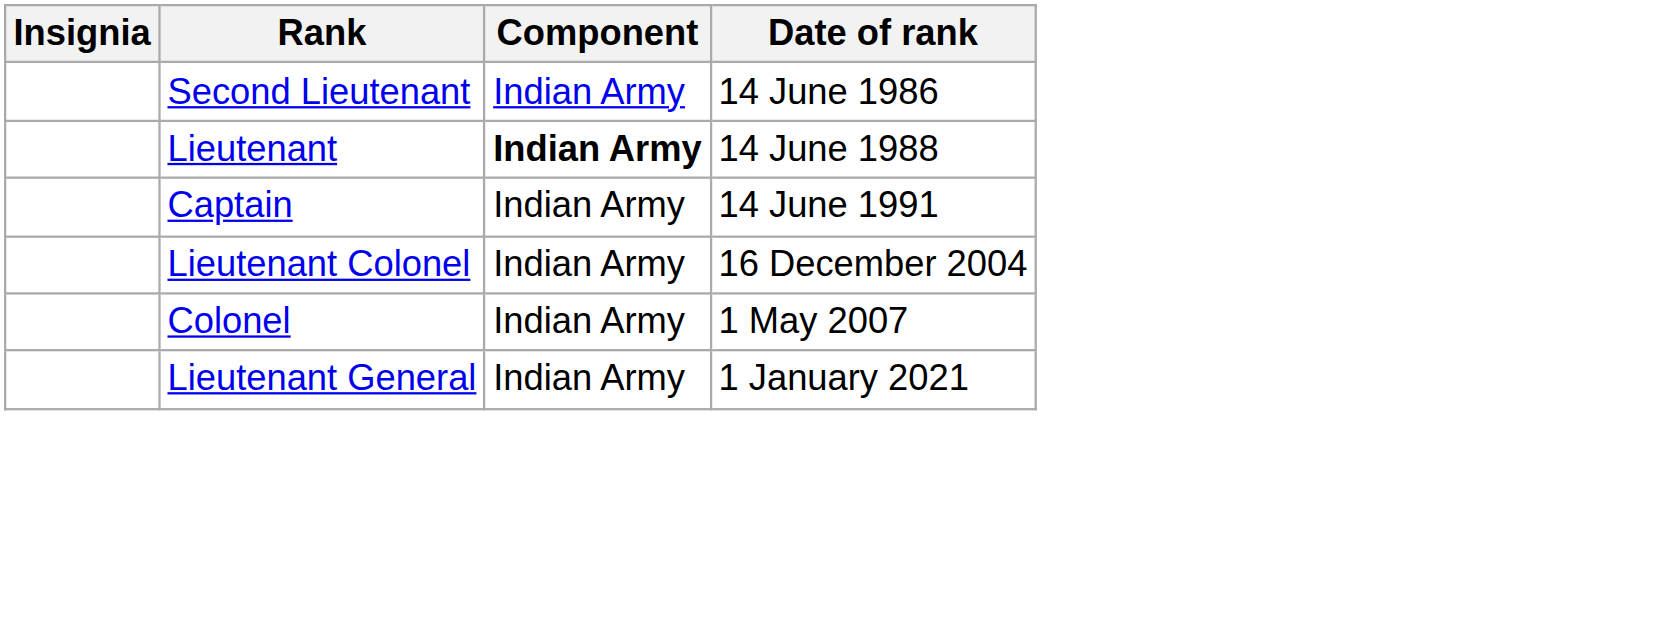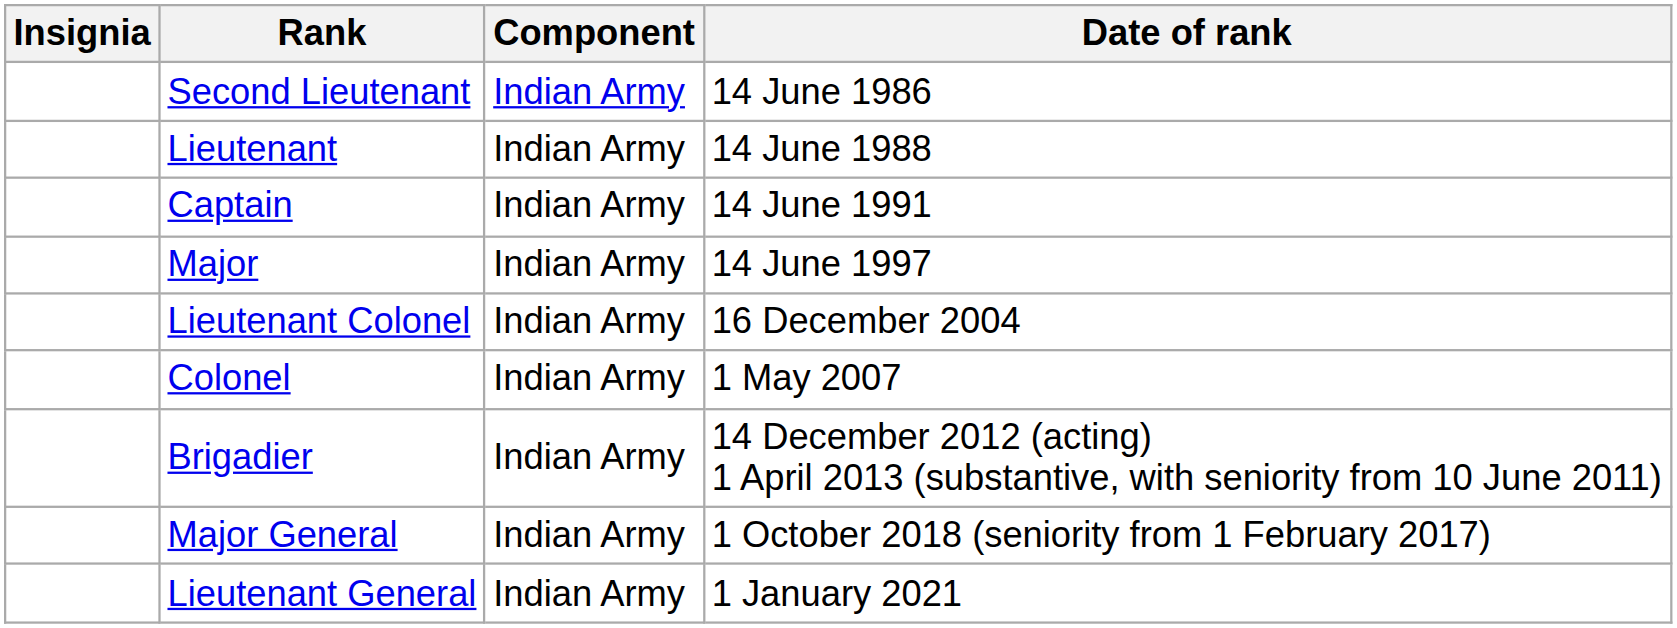 <table class="wikitable" style="background:white">
 <tr>
 <th>Insignia</th>
 <th>Rank</th>
 <th>Component</th>
 <th>Date of rank</th>
 </tr>
 <tr>
 <td style="text-align:center"></td>
 <td><a href='#'>Second Lieutenant</a></td>
 <td><a href='#'>Indian Army</a></td>
 <td>14 June 1986</td>
 </tr>
 <tr>
 <td style="text-align:center"></td>
 <td><a href='#'>Lieutenant</a></td>
-<td><strong>Indian Army</strong></td>
+<td>Indian Army</td>
 <td>14 June 1988</td>
 </tr>
 <tr>
 <td style="text-align:center"></td>
 <td><a href='#'>Captain</a></td>
 <td>Indian Army</td>
 <td>14 June 1991</td>
+</tr>
+<tr>
+<td style="text-align:center"></td>
+<td><a href='#'>Major</a></td>
+<td>Indian Army</td>
+<td>14 June 1997</td>
 </tr>
 <tr>
 <td style="text-align:center"></td>
 <td><a href='#'>Lieutenant Colonel</a></td>
 <td>Indian Army</td>
 <td>16 December 2004</td>
 </tr>
 <tr>
 <td style="text-align:center"></td>
 <td><a href='#'>Colonel</a></td>
 <td>Indian Army</td>
 <td>1 May 2007</td>
 </tr>
 <tr>
 <td style="text-align:center"></td>
+<td><a href='#'>Brigadier</a></td>
+<td>Indian Army</td>
+<td>14 December 2012 (acting)<br>1 April 2013 (substantive, with seniority from 10 June 2011)</td>
+</tr>
+<tr>
+<td style="text-align:center"></td>
+<td><a href='#'>Major General</a></td>
+<td>Indian Army</td>
+<td>1 October 2018 (seniority from 1 February 2017)</td>
+</tr>
+<tr>
+<td style="text-align:center"></td>
 <td><a href='#'>Lieutenant General</a></td>
 <td>Indian Army</td>
 <td>1 January 2021</td>
 </tr>
 </table>
